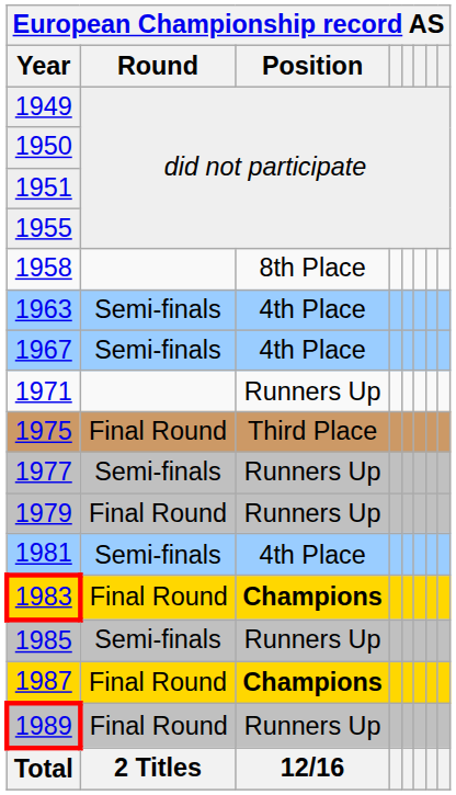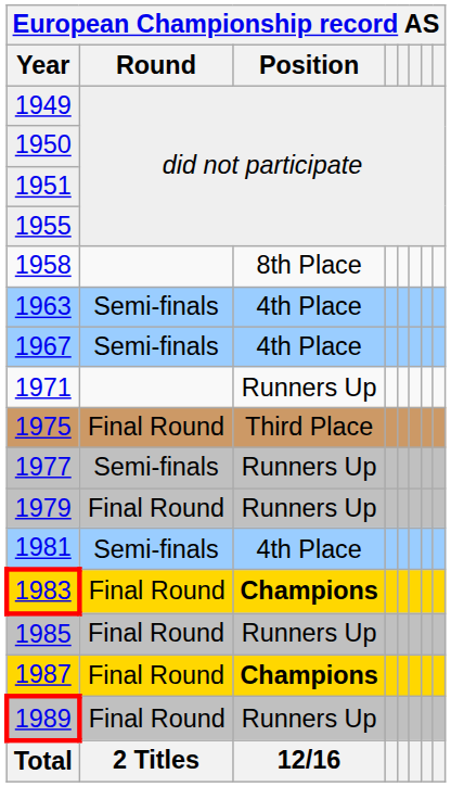 <table class="wikitable" style="text-align: center;">
 <tr>
 <th colspan=8><a href='#'>European Championship record</a> AS </th>
 </tr>
 <tr>
 <th>Year</th>
 <th>Round</th>
 <th>Position</th>
 <th></th>
 <th></th>
 <th></th>
 <th></th>
 <th></th>
 </tr>
 <tr bgcolor="efefef">
 <td> <a href='#'>1949</a></td>
 <td colspan=7 rowspan=4 align=center><em>did not participate</em></td>
 </tr>
 <tr bgcolor="efefef">
 <td> <a href='#'>1950</a></td>
 </tr>
 <tr bgcolor="efefef">
 <td> <a href='#'>1951</a></td>
 </tr>
 <tr bgcolor="efefef">
 <td> <a href='#'>1955</a></td>
 </tr>
 <tr>
 <td> <a href='#'>1958</a></td>
 <td></td>
 <td>8th Place</td>
 <td></td>
 <td></td>
 <td></td>
 <td></td>
 <td></td>
 </tr>
 <tr bgcolor=#9acdff>
 <td> <a href='#'>1963</a></td>
 <td>Semi-finals</td>
 <td>4th Place</td>
 <td></td>
 <td></td>
 <td></td>
 <td></td>
 <td></td>
 </tr>
 <tr bgcolor=#9acdff>
 <td> <a href='#'>1967</a></td>
 <td>Semi-finals</td>
 <td>4th Place</td>
 <td></td>
 <td></td>
 <td></td>
 <td></td>
 <td></td>
 </tr>
 <tr>
 <td> <a href='#'>1971</a></td>
 <td></td>
 <td>Runners Up</td>
 <td></td>
 <td></td>
 <td></td>
 <td></td>
 <td></td>
 </tr>
 <tr bgcolor=#cc9966>
 <td> <a href='#'>1975</a></td>
 <td>Final Round</td>
 <td>Third Place</td>
 <td></td>
 <td></td>
 <td></td>
 <td></td>
 <td></td>
 </tr>
 <tr bgcolor=silver>
 <td> <a href='#'>1977</a></td>
 <td>Semi-finals</td>
 <td>Runners Up</td>
 <td></td>
 <td></td>
 <td></td>
 <td></td>
 <td></td>
 </tr>
 <tr bgcolor=silver>
 <td> <a href='#'>1979</a></td>
 <td>Final Round</td>
 <td>Runners Up</td>
 <td></td>
 <td></td>
 <td></td>
 <td></td>
 <td></td>
 </tr>
 <tr bgcolor=#9acdff>
 <td> <a href='#'>1981</a></td>
 <td>Semi-finals</td>
 <td>4th Place</td>
 <td></td>
 <td></td>
 <td></td>
 <td></td>
 <td></td>
 </tr>
 <tr bgcolor=gold>
 <td style="border: 3px solid red"> <a href='#'>1983</a></td>
 <td>Final Round</td>
 <td><strong>Champions</strong></td>
 <td></td>
 <td></td>
 <td></td>
 <td></td>
 <td></td>
 </tr>
 <tr bgcolor=silver>
 <td> <a href='#'>1985</a></td>
-<td>Semi-finals</td>
+<td>Final Round</td>
 <td>Runners Up</td>
 <td></td>
 <td></td>
 <td></td>
 <td></td>
 <td></td>
 </tr>
 <tr bgcolor=gold>
 <td> <a href='#'>1987</a></td>
 <td>Final Round</td>
 <td><strong>Champions</strong></td>
 <td></td>
 <td></td>
 <td></td>
 <td></td>
 <td></td>
 </tr>
 <tr bgcolor=silver>
 <td style="border: 3px solid red"> <a href='#'>1989</a></td>
 <td>Final Round</td>
 <td>Runners Up</td>
 <td></td>
 <td></td>
 <td></td>
 <td></td>
 <td></td>
 </tr>
 <tr>
 <th>Total</th>
 <th>2 Titles</th>
 <th>12/16</th>
 <th></th>
 <th></th>
 <th></th>
 <th></th>
 <th></th>
 </tr>
 </table>
